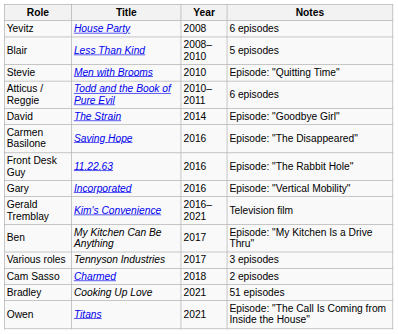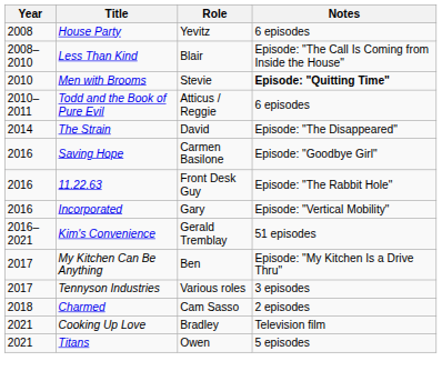 <table class="wikitable sortable">
 <tr>
+<th>Year</th>
+<th>Title</th>
 <th>Role</th>
-<th>Title</th>
-<th>Year</th>
 <th>Notes</th>
 </tr>
 <tr>
+<td>2008</td>
+<td><em><a href='#'>House Party</a></em></td>
 <td>Yevitz</td>
-<td><em><a href='#'>House Party</a></em></td>
-<td>2008</td>
 <td>6 episodes</td>
 </tr>
 <tr>
+<td>2008–2010</td>
+<td><em><a href='#'>Less Than Kind</a></em></td>
 <td>Blair</td>
-<td><em><a href='#'>Less Than Kind</a></em></td>
-<td>2008–2010</td>
-<td>5 episodes</td>
+<td>Episode: "The Call Is Coming from Inside the House"</td>
 </tr>
 <tr>
+<td>2010</td>
+<td><a href='#'><em>Men with Brooms</em></a></td>
 <td>Stevie</td>
-<td><a href='#'><em>Men with Brooms</em></a></td>
-<td>2010</td>
-<td>Episode: "Quitting Time"</td>
+<td><strong>Episode: "Quitting Time"</strong></td>
 </tr>
 <tr>
+<td>2010–2011</td>
+<td><em><a href='#'>Todd and the Book of Pure Evil</a></em></td>
 <td>Atticus / Reggie</td>
-<td><em><a href='#'>Todd and the Book of Pure Evil</a></em></td>
-<td>2010–2011</td>
 <td>6 episodes</td>
 </tr>
 <tr>
+<td>2014</td>
+<td data-sort-value="Strain, The"><a href='#'><em>The Strain</em></a></td>
 <td>David</td>
-<td data-sort-value="Strain, The"><a href='#'><em>The Strain</em></a></td>
-<td>2014</td>
+<td>Episode: "The Disappeared"</td>
+</tr>
+<tr>
+<td>2016</td>
+<td><em><a href='#'>Saving Hope</a></em></td>
+<td>Carmen Basilone</td>
 <td>Episode: "Goodbye Girl"</td>
 </tr>
 <tr>
-<td>Carmen Basilone</td>
-<td><em><a href='#'>Saving Hope</a></em></td>
 <td>2016</td>
-<td>Episode: "The Disappeared"</td>
-</tr>
-<tr>
+<td><em><a href='#'>11.22.63</a></em></td>
 <td>Front Desk Guy</td>
-<td><em><a href='#'>11.22.63</a></em></td>
-<td>2016</td>
 <td>Episode: "The Rabbit Hole"</td>
 </tr>
 <tr>
+<td>2016</td>
+<td><a href='#'><em>Incorporated</em></a></td>
 <td>Gary</td>
-<td><a href='#'><em>Incorporated</em></a></td>
-<td>2016</td>
 <td>Episode: "Vertical Mobility"</td>
 </tr>
 <tr>
+<td>2016–2021</td>
+<td><em><a href='#'>Kim's Convenience</a></em></td>
 <td>Gerald Tremblay</td>
-<td><em><a href='#'>Kim's Convenience</a></em></td>
-<td>2016–2021</td>
+<td>51 episodes</td>
+</tr>
+<tr>
+<td>2017</td>
+<td><em>My Kitchen Can Be Anything</em></td>
+<td>Ben</td>
+<td>Episode: "My Kitchen Is a Drive Thru"</td>
+</tr>
+<tr>
+<td>2017</td>
+<td><em>Tennyson Industries</em></td>
+<td>Various roles</td>
+<td>3 episodes</td>
+</tr>
+<tr>
+<td>2018</td>
+<td><a href='#'><em>Charmed</em></a></td>
+<td>Cam Sasso</td>
+<td>2 episodes</td>
+</tr>
+<tr>
+<td>2021</td>
+<td><em>Cooking Up Love</em></td>
+<td>Bradley</td>
 <td>Television film</td>
 </tr>
 <tr>
-<td>Ben</td>
-<td><em>My Kitchen Can Be Anything</em></td>
-<td>2017</td>
-<td>Episode: "My Kitchen Is a Drive Thru"</td>
-</tr>
-<tr>
-<td>Various roles</td>
-<td><em>Tennyson Industries</em></td>
-<td>2017</td>
-<td>3 episodes</td>
-</tr>
-<tr>
-<td>Cam Sasso</td>
-<td><a href='#'><em>Charmed</em></a></td>
-<td>2018</td>
-<td>2 episodes</td>
-</tr>
-<tr>
-<td>Bradley</td>
-<td><em>Cooking Up Love</em></td>
 <td>2021</td>
-<td>51 episodes</td>
-</tr>
-<tr>
+<td><a href='#'><em>Titans</em></a></td>
 <td>Owen</td>
-<td><a href='#'><em>Titans</em></a></td>
-<td>2021</td>
-<td>Episode: "The Call Is Coming from Inside the House"</td>
+<td>5 episodes</td>
 </tr>
 </table>
